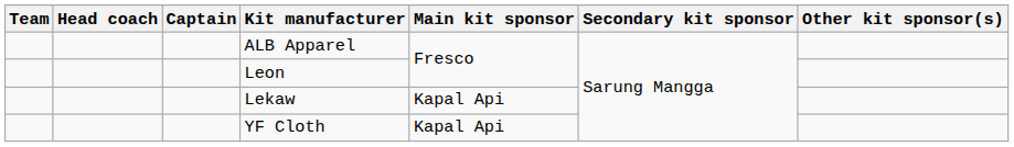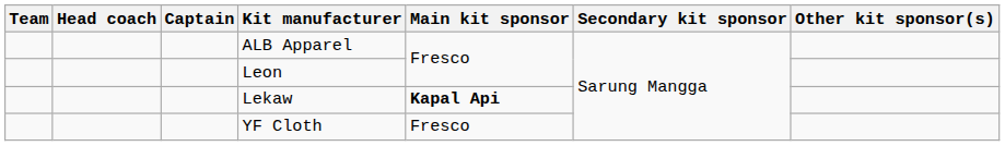 <table class="wikitable">
 <tr>
 <th>Team</th>
 <th>Head coach</th>
 <th>Captain</th>
 <th class="nowrap">Kit manufacturer</th>
 <th>Main kit sponsor</th>
 <th>Secondary kit sponsor</th>
 <th>Other kit sponsor(s)</th>
 </tr>
 <tr>
 <td></td>
 <td></td>
 <td></td>
 <td> ALB Apparel</td>
 <td rowspan=2>Fresco</td>
 <td rowspan=4>Sarung Mangga</td>
 <td></td>
 </tr>
 <tr>
 <td></td>
 <td></td>
 <td></td>
 <td> Leon</td>
 <td></td>
 </tr>
 <tr>
 <td></td>
 <td></td>
 <td></td>
 <td> Lekaw</td>
-<td>Kapal Api</td>
+<td><strong>Kapal Api</strong></td>
 <td></td>
 </tr>
 <tr>
 <td></td>
 <td></td>
 <td></td>
 <td> YF Cloth</td>
-<td>Kapal Api</td>
+<td>Fresco</td>
 <td></td>
 </tr>
 </table>
